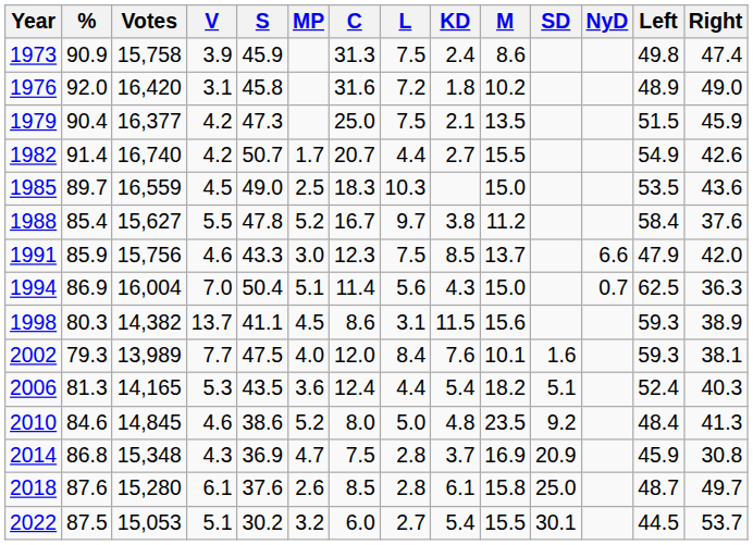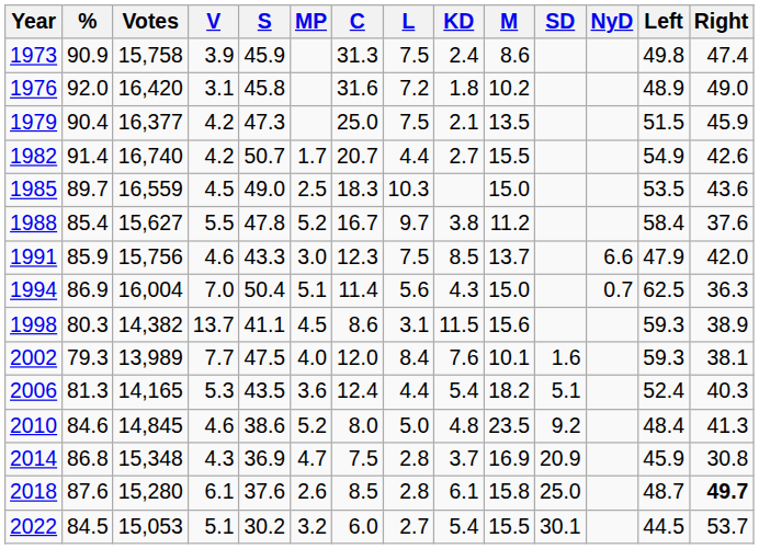 <table class="wikitable sortable" style=text-align:right>
 <tr>
 <th>Year</th>
 <th>%</th>
 <th>Votes</th>
 <th><a href='#'>V</a></th>
 <th><a href='#'>S</a></th>
 <th><a href='#'>MP</a></th>
 <th><a href='#'>C</a></th>
 <th><a href='#'>L</a></th>
 <th><a href='#'>KD</a></th>
 <th><a href='#'>M</a></th>
 <th><a href='#'>SD</a></th>
 <th><a href='#'>NyD</a></th>
 <th>Left</th>
 <th>Right</th>
 </tr>
 <tr>
 <td align=left><a href='#'>1973</a></td>
 <td>90.9</td>
 <td>15,758</td>
 <td>3.9</td>
 <td>45.9</td>
 <td></td>
 <td>31.3</td>
 <td>7.5</td>
 <td>2.4</td>
 <td>8.6</td>
 <td></td>
 <td></td>
 <td>49.8</td>
 <td>47.4</td>
 </tr>
 <tr>
 <td align=left><a href='#'>1976</a></td>
 <td>92.0</td>
 <td>16,420</td>
 <td>3.1</td>
 <td>45.8</td>
 <td></td>
 <td>31.6</td>
 <td>7.2</td>
 <td>1.8</td>
 <td>10.2</td>
 <td></td>
 <td></td>
 <td>48.9</td>
 <td>49.0</td>
 </tr>
 <tr>
 <td align=left><a href='#'>1979</a></td>
 <td>90.4</td>
 <td>16,377</td>
 <td>4.2</td>
 <td>47.3</td>
 <td></td>
 <td>25.0</td>
 <td>7.5</td>
 <td>2.1</td>
 <td>13.5</td>
 <td></td>
 <td></td>
 <td>51.5</td>
 <td>45.9</td>
 </tr>
 <tr>
 <td align=left><a href='#'>1982</a></td>
 <td>91.4</td>
 <td>16,740</td>
 <td>4.2</td>
 <td>50.7</td>
 <td>1.7</td>
 <td>20.7</td>
 <td>4.4</td>
 <td>2.7</td>
 <td>15.5</td>
 <td></td>
 <td></td>
 <td>54.9</td>
 <td>42.6</td>
 </tr>
 <tr>
 <td align=left><a href='#'>1985</a></td>
 <td>89.7</td>
 <td>16,559</td>
 <td>4.5</td>
 <td>49.0</td>
 <td>2.5</td>
 <td>18.3</td>
 <td>10.3</td>
 <td></td>
 <td>15.0</td>
 <td></td>
 <td></td>
 <td>53.5</td>
 <td>43.6</td>
 </tr>
 <tr>
 <td align=left><a href='#'>1988</a></td>
 <td>85.4</td>
 <td>15,627</td>
 <td>5.5</td>
 <td>47.8</td>
 <td>5.2</td>
 <td>16.7</td>
 <td>9.7</td>
 <td>3.8</td>
 <td>11.2</td>
 <td></td>
 <td></td>
 <td>58.4</td>
 <td>37.6</td>
 </tr>
 <tr>
 <td align=left><a href='#'>1991</a></td>
 <td>85.9</td>
 <td>15,756</td>
 <td>4.6</td>
 <td>43.3</td>
 <td>3.0</td>
 <td>12.3</td>
 <td>7.5</td>
 <td>8.5</td>
 <td>13.7</td>
 <td></td>
 <td>6.6</td>
 <td>47.9</td>
 <td>42.0</td>
 </tr>
 <tr>
 <td align=left><a href='#'>1994</a></td>
 <td>86.9</td>
 <td>16,004</td>
 <td>7.0</td>
 <td>50.4</td>
 <td>5.1</td>
 <td>11.4</td>
 <td>5.6</td>
 <td>4.3</td>
 <td>15.0</td>
 <td></td>
 <td>0.7</td>
 <td>62.5</td>
 <td>36.3</td>
 </tr>
 <tr>
 <td align=left><a href='#'>1998</a></td>
 <td>80.3</td>
 <td>14,382</td>
 <td>13.7</td>
 <td>41.1</td>
 <td>4.5</td>
 <td>8.6</td>
 <td>3.1</td>
 <td>11.5</td>
 <td>15.6</td>
 <td></td>
 <td></td>
 <td>59.3</td>
 <td>38.9</td>
 </tr>
 <tr>
 <td align=left><a href='#'>2002</a></td>
 <td>79.3</td>
 <td>13,989</td>
 <td>7.7</td>
 <td>47.5</td>
 <td>4.0</td>
 <td>12.0</td>
 <td>8.4</td>
 <td>7.6</td>
 <td>10.1</td>
 <td>1.6</td>
 <td></td>
 <td>59.3</td>
 <td>38.1</td>
 </tr>
 <tr>
 <td align=left><a href='#'>2006</a></td>
 <td>81.3</td>
 <td>14,165</td>
 <td>5.3</td>
 <td>43.5</td>
 <td>3.6</td>
 <td>12.4</td>
 <td>4.4</td>
 <td>5.4</td>
 <td>18.2</td>
 <td>5.1</td>
 <td></td>
 <td>52.4</td>
 <td>40.3</td>
 </tr>
 <tr>
 <td align=left><a href='#'>2010</a></td>
 <td>84.6</td>
 <td>14,845</td>
 <td>4.6</td>
 <td>38.6</td>
 <td>5.2</td>
 <td>8.0</td>
 <td>5.0</td>
 <td>4.8</td>
 <td>23.5</td>
 <td>9.2</td>
 <td></td>
 <td>48.4</td>
 <td>41.3</td>
 </tr>
 <tr>
 <td align=left><a href='#'>2014</a></td>
 <td>86.8</td>
 <td>15,348</td>
 <td>4.3</td>
 <td>36.9</td>
 <td>4.7</td>
 <td>7.5</td>
 <td>2.8</td>
 <td>3.7</td>
 <td>16.9</td>
 <td>20.9</td>
 <td></td>
 <td>45.9</td>
 <td>30.8</td>
 </tr>
 <tr>
 <td align=left><a href='#'>2018</a></td>
 <td>87.6</td>
 <td>15,280</td>
 <td>6.1</td>
 <td>37.6</td>
 <td>2.6</td>
 <td>8.5</td>
 <td>2.8</td>
 <td>6.1</td>
 <td>15.8</td>
 <td>25.0</td>
 <td></td>
 <td>48.7</td>
-<td>49.7</td>
+<td><strong>49.7</strong></td>
 </tr>
 <tr>
 <td align=left><a href='#'>2022</a></td>
-<td>87.5</td>
+<td>84.5</td>
 <td>15,053</td>
 <td>5.1</td>
 <td>30.2</td>
 <td>3.2</td>
 <td>6.0</td>
 <td>2.7</td>
 <td>5.4</td>
 <td>15.5</td>
 <td>30.1</td>
 <td></td>
 <td>44.5</td>
 <td>53.7</td>
 </tr>
 </table>
